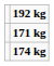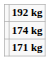 <table class="wikitable">
 <tr>
 <td></td>
 <td align=center><strong>192 kg</strong></td>
 </tr>
 <tr>
 <td></td>
-<td align=center><strong>171 kg</strong></td>
+<td align=center><strong>174 kg</strong></td>
 </tr>
 <tr>
 <td></td>
-<td align=center><strong>174 kg</strong></td>
+<td align=center><strong>171 kg</strong></td>
 </tr>
 </table>
